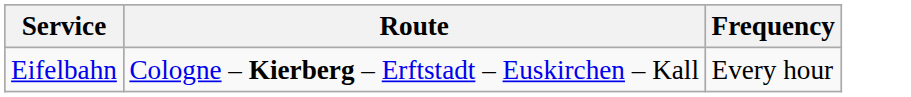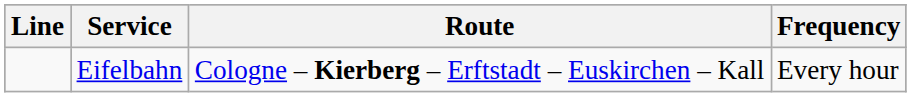 <table class="wikitable">
 <tr>
+<th>Line</th>
 <th>Service</th>
 <th>Route</th>
 <th>Frequency</th>
 </tr>
 <tr>
+<td></td>
 <td><a href='#'>Eifelbahn</a></td>
 <td><a href='#'>Cologne</a> – <strong>Kierberg</strong> – <a href='#'>Erftstadt</a> – <a href='#'>Euskirchen</a> – Kall</td>
 <td>Every hour</td>
 </tr>
 </table>
